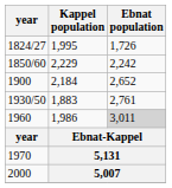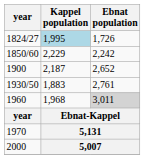 <table class="wikitable">
 <tr>
 <th>year</th>
 <th>Kappel <br>population</th>
 <th>Ebnat <br>population</th>
 </tr>
 <tr>
 <td>1824/27</td>
-<td>1,995</td>
+<td style="background: lightblue;">1,995</td>
 <td>1,726</td>
 </tr>
 <tr>
 <td>1850/60</td>
 <td>2,229</td>
 <td>2,242</td>
 </tr>
 <tr>
 <td>1900</td>
-<td>2,184</td>
+<td>2,187</td>
 <td>2,652</td>
 </tr>
 <tr>
 <td>1930/50</td>
 <td>1,883</td>
 <td>2,761</td>
 </tr>
 <tr>
 <td>1960</td>
-<td>1,986</td>
+<td>1,968</td>
 <td style="background: lightgrey;">3,011</td>
 </tr>
 <tr>
 <th>year</th>
 <th colspan="2">Ebnat-Kappel</th>
 </tr>
 <tr>
 <td>1970</td>
 <th colspan="2">5,131</th>
 </tr>
 <tr>
 <td>2000</td>
 <th colspan="2">5,007</th>
 </tr>
 <tr>
 </tr>
 </table>
